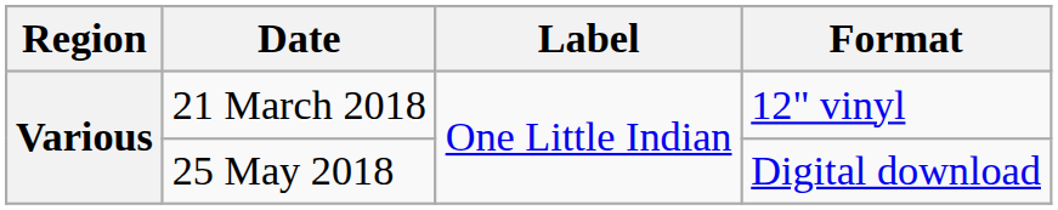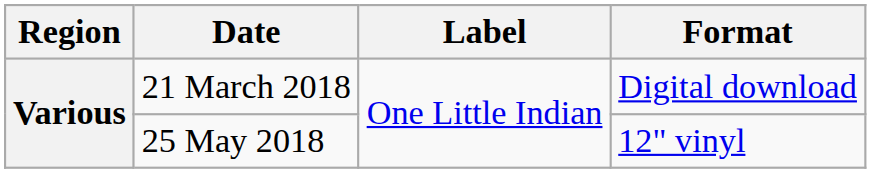 <table class="wikitable sortable plainrowheaders">
 <tr>
 <th scope="col">Region</th>
 <th scope="col">Date</th>
 <th scope="col">Label</th>
 <th scope="col">Format</th>
 </tr>
 <tr>
 <th scope="row" rowspan="2">Various</th>
 <td>21 March 2018</td>
 <td rowspan="2"><a href='#'>One Little Indian</a></td>
-<td><a href='#'>12" vinyl</a></td>
+<td><a href='#'>Digital download</a></td>
 </tr>
 <tr>
 <td>25 May 2018</td>
-<td><a href='#'>Digital download</a></td>
+<td><a href='#'>12" vinyl</a></td>
 </tr>
 </table>
